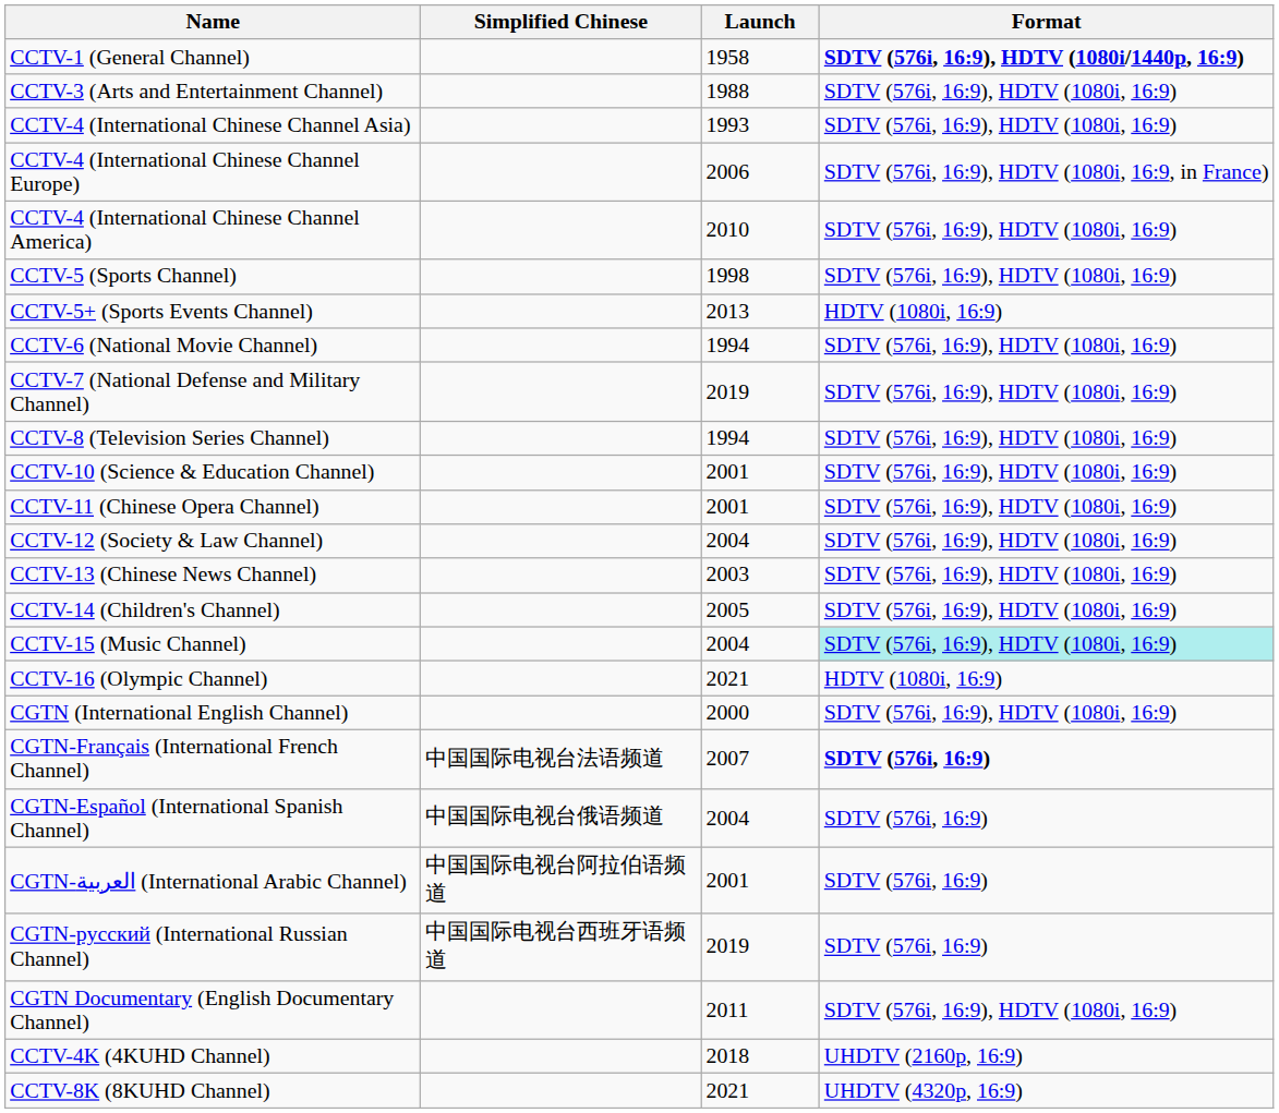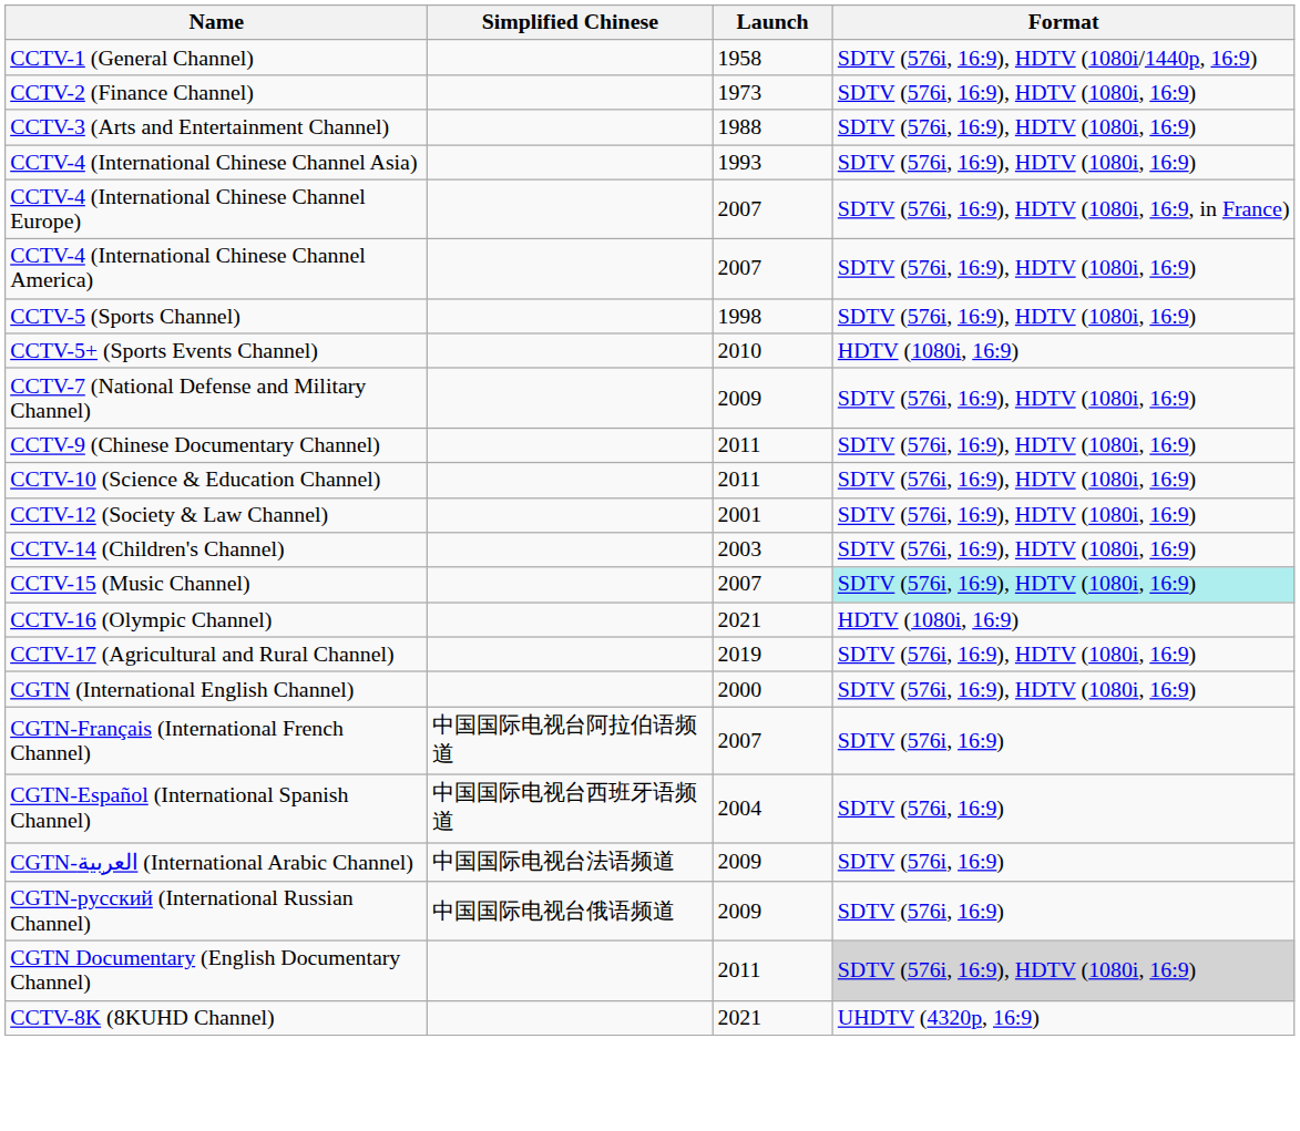 <table class="wikitable sortable">
 <tr>
 <th width="300">Name</th>
 <th width="200">Simplified Chinese</th>
 <th width="80">Launch</th>
 <th>Format</th>
 </tr>
 <tr>
 <td><a href='#'>CCTV-1</a> (General Channel)</td>
 <td></td>
 <td>1958</td>
-<td><strong><a href='#'>SDTV</a> (<a href='#'>576i</a>, <a href='#'>16:9</a>), <a href='#'>HDTV</a> (<a href='#'>1080i</a>/<a href='#'>1440p</a>, <a href='#'>16:9</a>)</strong></td>
+<td><a href='#'>SDTV</a> (<a href='#'>576i</a>, <a href='#'>16:9</a>), <a href='#'>HDTV</a> (<a href='#'>1080i</a>/<a href='#'>1440p</a>, <a href='#'>16:9</a>)</td>
+</tr>
+<tr>
+<td><a href='#'>CCTV-2</a> (Finance Channel)</td>
+<td></td>
+<td>1973</td>
+<td><a href='#'>SDTV</a> (<a href='#'>576i</a>, <a href='#'>16:9</a>), <a href='#'>HDTV</a> (<a href='#'>1080i</a>, <a href='#'>16:9</a>)</td>
 </tr>
 <tr>
 <td><a href='#'>CCTV-3</a> (Arts and Entertainment Channel)</td>
 <td></td>
 <td>1988</td>
 <td><a href='#'>SDTV</a> (<a href='#'>576i</a>, <a href='#'>16:9</a>), <a href='#'>HDTV</a> (<a href='#'>1080i</a>, <a href='#'>16:9</a>)</td>
 </tr>
 <tr>
 <td><a href='#'>CCTV-4</a> (International Chinese Channel Asia)</td>
 <td></td>
 <td>1993</td>
 <td><a href='#'>SDTV</a> (<a href='#'>576i</a>, <a href='#'>16:9</a>), <a href='#'>HDTV</a> (<a href='#'>1080i</a>, <a href='#'>16:9</a>)</td>
 </tr>
 <tr>
 <td><a href='#'>CCTV-4</a> (International Chinese Channel Europe)</td>
 <td></td>
-<td>2006</td>
+<td>2007</td>
 <td><a href='#'>SDTV</a> (<a href='#'>576i</a>, <a href='#'>16:9</a>), <a href='#'>HDTV</a> (<a href='#'>1080i</a>, <a href='#'>16:9</a>, in <a href='#'>France</a>)</td>
 </tr>
 <tr>
 <td><a href='#'>CCTV-4</a> (International Chinese Channel America)</td>
 <td></td>
-<td>2010</td>
+<td>2007</td>
 <td><a href='#'>SDTV</a> (<a href='#'>576i</a>, <a href='#'>16:9</a>), <a href='#'>HDTV</a> (<a href='#'>1080i</a>, <a href='#'>16:9</a>)</td>
 </tr>
 <tr>
 <td><a href='#'>CCTV-5</a> (Sports Channel)</td>
 <td></td>
 <td>1998</td>
 <td><a href='#'>SDTV</a> (<a href='#'>576i</a>, <a href='#'>16:9</a>), <a href='#'>HDTV</a> (<a href='#'>1080i</a>, <a href='#'>16:9</a>)</td>
 </tr>
 <tr>
 <td><a href='#'>CCTV-5+</a> (Sports Events Channel)</td>
 <td></td>
-<td>2013</td>
+<td>2010</td>
 <td><a href='#'>HDTV</a> (<a href='#'>1080i</a>, <a href='#'>16:9</a>)</td>
-</tr>
-<tr>
-<td><a href='#'>CCTV-6</a> (National Movie Channel)</td>
-<td></td>
-<td>1994</td>
-<td><a href='#'>SDTV</a> (<a href='#'>576i</a>, <a href='#'>16:9</a>), <a href='#'>HDTV</a> (<a href='#'>1080i</a>, <a href='#'>16:9</a>)</td>
 </tr>
 <tr>
 <td><a href='#'>CCTV-7</a> (National Defense and Military Channel)</td>
 <td></td>
-<td>2019</td>
+<td>2009</td>
 <td><a href='#'>SDTV</a> (<a href='#'>576i</a>, <a href='#'>16:9</a>), <a href='#'>HDTV</a> (<a href='#'>1080i</a>, <a href='#'>16:9</a>)</td>
 </tr>
 <tr>
-<td><a href='#'>CCTV-8</a> (Television Series Channel)</td>
+<td><a href='#'>CCTV-9</a> (Chinese Documentary Channel)</td>
 <td></td>
-<td>1994</td>
+<td>2011</td>
 <td><a href='#'>SDTV</a> (<a href='#'>576i</a>, <a href='#'>16:9</a>), <a href='#'>HDTV</a> (<a href='#'>1080i</a>, <a href='#'>16:9</a>)</td>
 </tr>
 <tr>
 <td><a href='#'>CCTV-10</a> (Science & Education Channel)</td>
 <td></td>
-<td>2001</td>
+<td>2011</td>
 <td><a href='#'>SDTV</a> (<a href='#'>576i</a>, <a href='#'>16:9</a>), <a href='#'>HDTV</a> (<a href='#'>1080i</a>, <a href='#'>16:9</a>)</td>
 </tr>
 <tr>
-<td><a href='#'>CCTV-11</a> (Chinese Opera Channel)</td>
+<td><a href='#'>CCTV-12</a> (Society & Law Channel)</td>
 <td></td>
 <td>2001</td>
 <td><a href='#'>SDTV</a> (<a href='#'>576i</a>, <a href='#'>16:9</a>), <a href='#'>HDTV</a> (<a href='#'>1080i</a>, <a href='#'>16:9</a>)</td>
 </tr>
 <tr>
-<td><a href='#'>CCTV-12</a> (Society & Law Channel)</td>
-<td></td>
-<td>2004</td>
-<td><a href='#'>SDTV</a> (<a href='#'>576i</a>, <a href='#'>16:9</a>), <a href='#'>HDTV</a> (<a href='#'>1080i</a>, <a href='#'>16:9</a>)</td>
-</tr>
-<tr>
-<td><a href='#'>CCTV-13</a> (Chinese News Channel)</td>
+<td><a href='#'>CCTV-14</a> (Children's Channel)</td>
 <td></td>
 <td>2003</td>
 <td><a href='#'>SDTV</a> (<a href='#'>576i</a>, <a href='#'>16:9</a>), <a href='#'>HDTV</a> (<a href='#'>1080i</a>, <a href='#'>16:9</a>)</td>
 </tr>
 <tr>
-<td><a href='#'>CCTV-14</a> (Children's Channel)</td>
-<td></td>
-<td>2005</td>
-<td><a href='#'>SDTV</a> (<a href='#'>576i</a>, <a href='#'>16:9</a>), <a href='#'>HDTV</a> (<a href='#'>1080i</a>, <a href='#'>16:9</a>)</td>
-</tr>
-<tr>
 <td><a href='#'>CCTV-15</a> (Music Channel)</td>
 <td></td>
-<td>2004</td>
+<td>2007</td>
 <td style="background: paleturquoise;"><a href='#'>SDTV</a> (<a href='#'>576i</a>, <a href='#'>16:9</a>), <a href='#'>HDTV</a> (<a href='#'>1080i</a>, <a href='#'>16:9</a>)</td>
 </tr>
 <tr>
 <td><a href='#'>CCTV-16</a> (Olympic Channel)</td>
 <td></td>
 <td>2021</td>
 <td><a href='#'>HDTV</a> (<a href='#'>1080i</a>, <a href='#'>16:9</a>)</td>
 </tr>
 <tr>
+<td><a href='#'>CCTV-17</a> (Agricultural and Rural Channel)</td>
+<td></td>
+<td>2019</td>
+<td><a href='#'>SDTV</a> (<a href='#'>576i</a>, <a href='#'>16:9</a>), <a href='#'>HDTV</a> (<a href='#'>1080i</a>, <a href='#'>16:9</a>)</td>
+</tr>
+<tr>
 <td><a href='#'>CGTN</a> (International English Channel)</td>
 <td></td>
 <td>2000</td>
 <td><a href='#'>SDTV</a> (<a href='#'>576i</a>, <a href='#'>16:9</a>), <a href='#'>HDTV</a> (<a href='#'>1080i</a>, <a href='#'>16:9</a>)</td>
 </tr>
 <tr>
 <td><a href='#'>CGTN-Français</a> (International French Channel)</td>
-<td>中国国际电视台法语频道</td>
+<td>中国国际电视台阿拉伯语频道</td>
 <td>2007</td>
-<td><strong><a href='#'>SDTV</a> (<a href='#'>576i</a>, <a href='#'>16:9</a>)</strong></td>
+<td><a href='#'>SDTV</a> (<a href='#'>576i</a>, <a href='#'>16:9</a>)</td>
 </tr>
 <tr>
 <td><a href='#'>CGTN-Español</a> (International Spanish Channel)</td>
-<td>中国国际电视台俄语频道</td>
+<td>中国国际电视台西班牙语频道</td>
 <td>2004</td>
 <td><a href='#'>SDTV</a> (<a href='#'>576i</a>, <a href='#'>16:9</a>)</td>
 </tr>
 <tr>
 <td><a href='#'>CGTN-العربية</a> (International Arabic Channel)</td>
-<td>中国国际电视台阿拉伯语频道</td>
-<td>2001</td>
+<td>中国国际电视台法语频道</td>
+<td>2009</td>
 <td><a href='#'>SDTV</a> (<a href='#'>576i</a>, <a href='#'>16:9</a>)</td>
 </tr>
 <tr>
 <td><a href='#'>CGTN-русский</a> (International Russian Channel)</td>
-<td>中国国际电视台西班牙语频道</td>
-<td>2019</td>
+<td>中国国际电视台俄语频道</td>
+<td>2009</td>
 <td><a href='#'>SDTV</a> (<a href='#'>576i</a>, <a href='#'>16:9</a>)</td>
 </tr>
 <tr>
 <td><a href='#'>CGTN Documentary</a> (English Documentary Channel)</td>
 <td></td>
 <td>2011</td>
-<td><a href='#'>SDTV</a> (<a href='#'>576i</a>, <a href='#'>16:9</a>), <a href='#'>HDTV</a> (<a href='#'>1080i</a>, <a href='#'>16:9</a>)</td>
-</tr>
-<tr>
-<td><a href='#'>CCTV-4K</a> (4KUHD Channel)</td>
-<td></td>
-<td>2018</td>
-<td><a href='#'>UHDTV</a> (<a href='#'>2160p</a>, <a href='#'>16:9</a>)</td>
+<td style="background: lightgrey;"><a href='#'>SDTV</a> (<a href='#'>576i</a>, <a href='#'>16:9</a>), <a href='#'>HDTV</a> (<a href='#'>1080i</a>, <a href='#'>16:9</a>)</td>
 </tr>
 <tr>
 <td><a href='#'>CCTV-8K</a> (8KUHD Channel)</td>
 <td></td>
 <td>2021</td>
 <td><a href='#'>UHDTV</a> (<a href='#'>4320p</a>, <a href='#'>16:9</a>)</td>
 </tr>
 </table>
